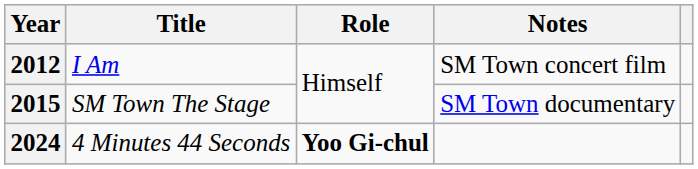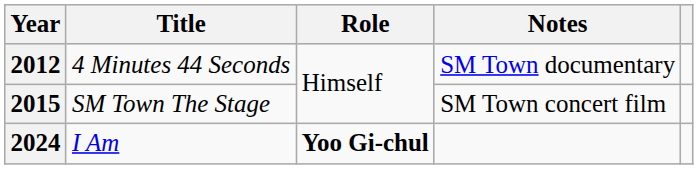 <table class="wikitable sortable plainrowheaders">
 <tr>
 <th scope="col">Year</th>
 <th scope="col">Title</th>
 <th scope="col">Role</th>
 <th scope="col" class="unsortable">Notes</th>
 <th scope="col" class="unsortable"></th>
 </tr>
 <tr>
 <th scope="row">2012</th>
-<td><em><a href='#'>I Am</a></em></td>
+<td><em>4 Minutes 44 Seconds</em></td>
 <td rowspan="2">Himself</td>
-<td>SM Town concert film</td>
+<td><a href='#'>SM Town</a> documentary</td>
 <td style="text-align:center"></td>
 </tr>
 <tr>
 <th scope="row">2015</th>
 <td><em>SM Town The Stage</em></td>
-<td><a href='#'>SM Town</a> documentary</td>
+<td>SM Town concert film</td>
 <td style="text-align:center"></td>
 </tr>
 <tr>
 <th scope="row">2024</th>
-<td><em>4 Minutes 44 Seconds</em></td>
+<td><em><a href='#'>I Am</a></em></td>
 <td><strong>Yoo Gi-chul</strong></td>
 <td></td>
 <td style="text-align:center"></td>
 </tr>
 </table>
